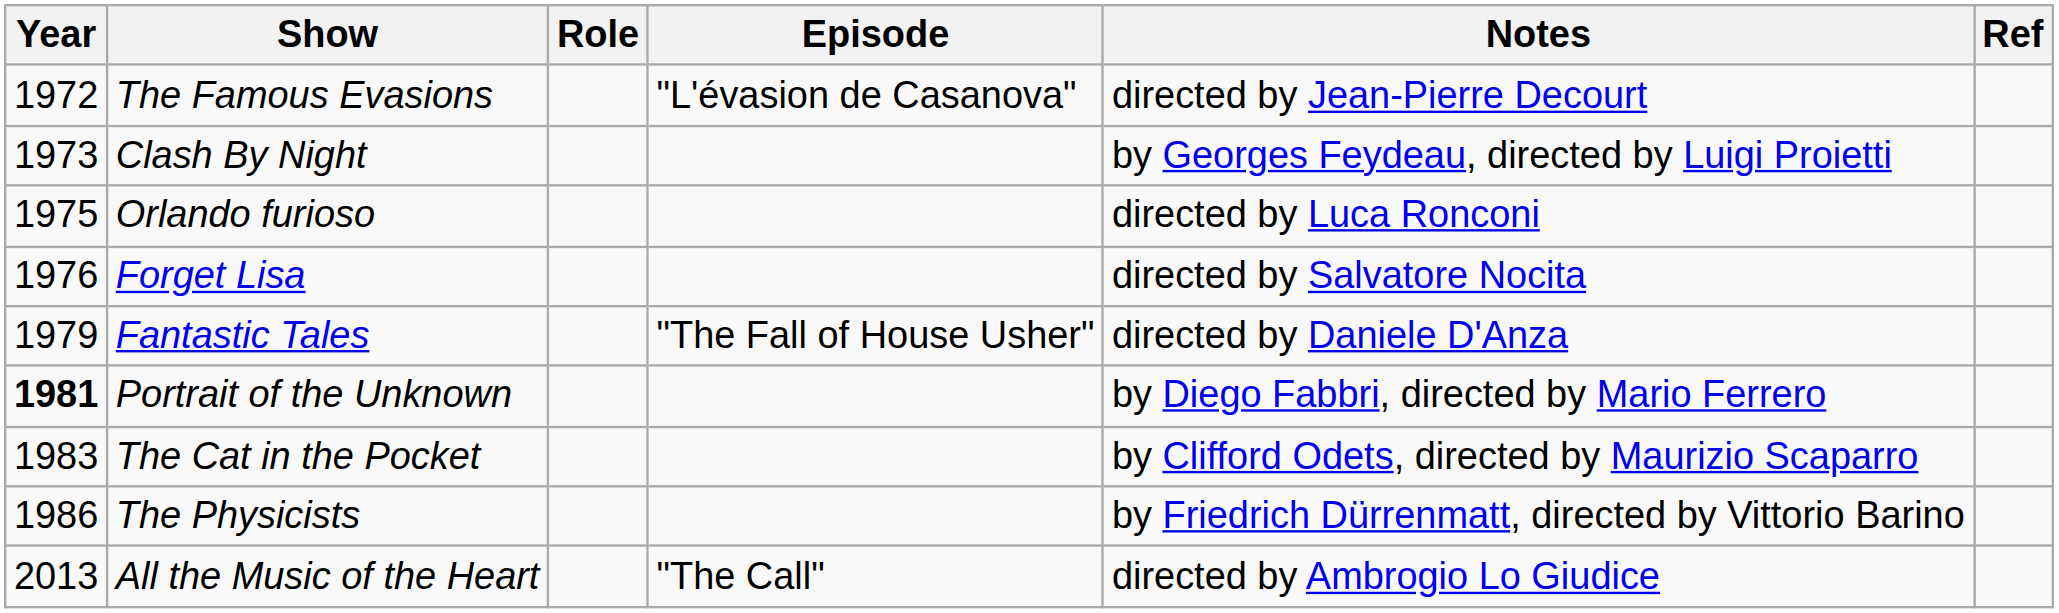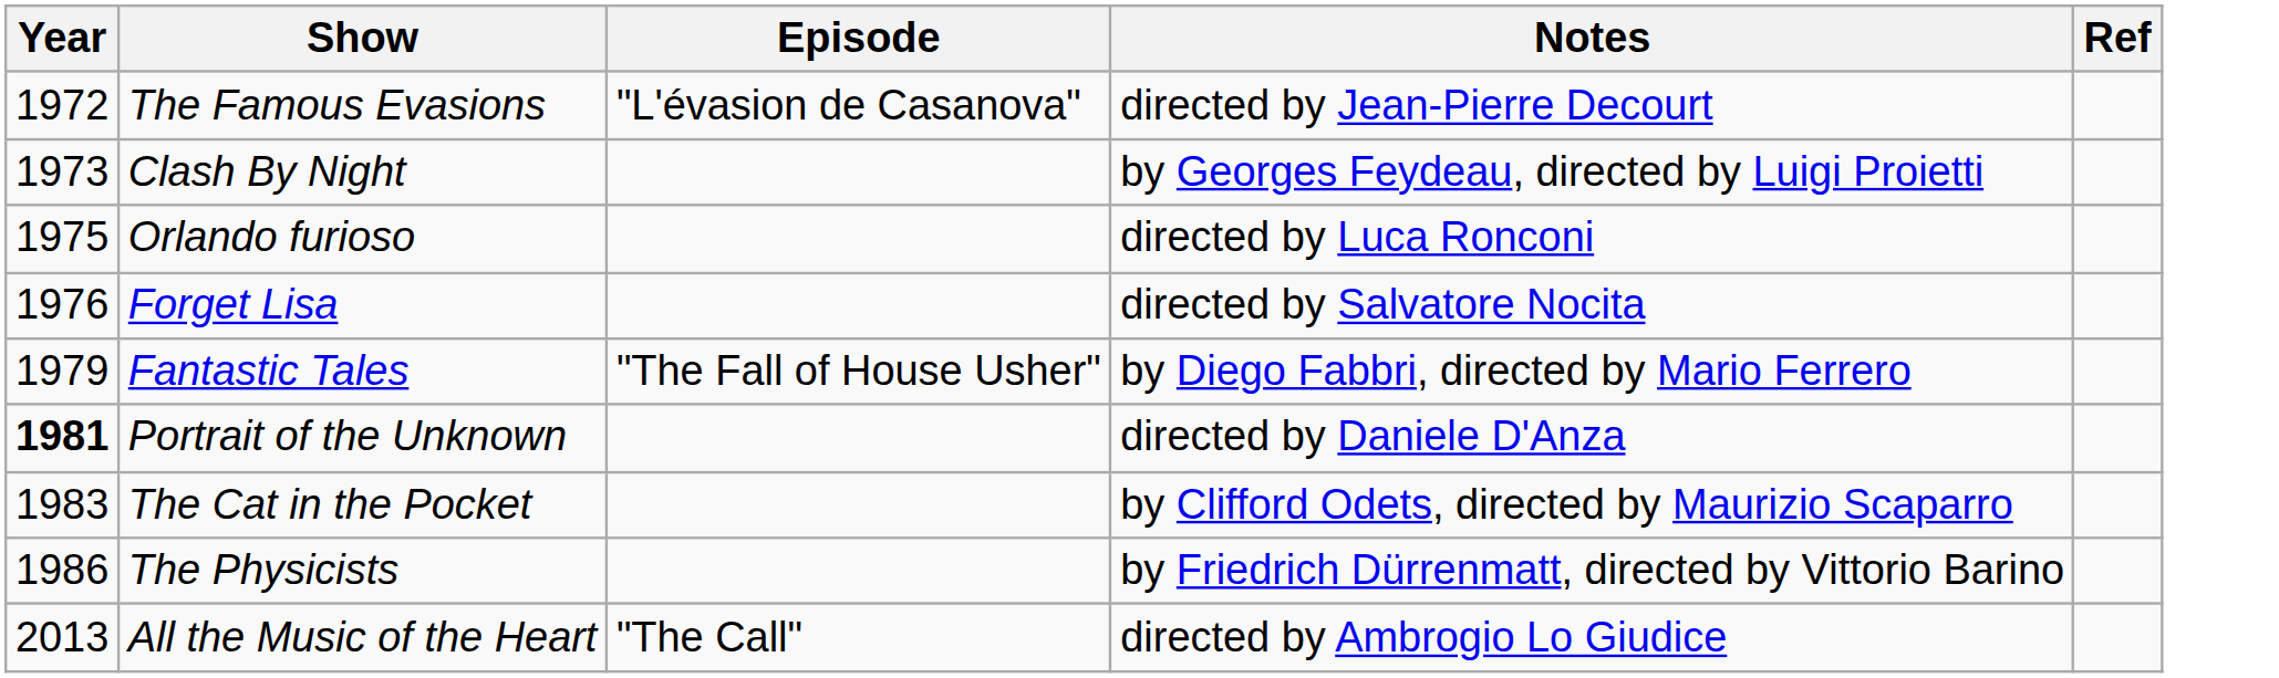 <table class="wikitable">
 <tr>
 <th>Year</th>
 <th>Show</th>
-<th>Role</th>
 <th>Episode</th>
 <th>Notes</th>
 <th>Ref</th>
 </tr>
 <tr>
 <td>1972</td>
 <td><em>The Famous Evasions</em></td>
-<td></td>
 <td>"L'évasion de Casanova"</td>
 <td>directed by <a href='#'>Jean-Pierre Decourt</a></td>
 <td></td>
 </tr>
 <tr>
 <td>1973</td>
 <td><em>Clash By Night</em></td>
 <td></td>
-<td></td>
 <td>by <a href='#'>Georges Feydeau</a>, directed by <a href='#'>Luigi Proietti</a></td>
 <td></td>
 </tr>
 <tr>
 <td>1975</td>
 <td><em>Orlando furioso</em></td>
-<td></td>
 <td></td>
 <td>directed by <a href='#'>Luca Ronconi</a></td>
 <td></td>
 </tr>
 <tr>
 <td>1976</td>
 <td><em><a href='#'>Forget Lisa</a></em></td>
 <td></td>
-<td></td>
 <td>directed by <a href='#'>Salvatore Nocita</a></td>
 <td></td>
 </tr>
 <tr>
 <td>1979</td>
 <td><em><a href='#'>Fantastic Tales</a></em></td>
-<td></td>
 <td>"The Fall of House Usher"</td>
-<td>directed by <a href='#'>Daniele D'Anza</a></td>
+<td>by <a href='#'>Diego Fabbri</a>, directed by <a href='#'>Mario Ferrero</a></td>
 <td></td>
 </tr>
 <tr>
 <td><strong>1981</strong></td>
 <td><em>Portrait of the Unknown</em></td>
 <td></td>
-<td></td>
-<td>by <a href='#'>Diego Fabbri</a>, directed by <a href='#'>Mario Ferrero</a></td>
+<td>directed by <a href='#'>Daniele D'Anza</a></td>
 <td></td>
 </tr>
 <tr>
 <td>1983</td>
 <td><em>The Cat in the Pocket</em></td>
-<td></td>
 <td></td>
 <td>by <a href='#'>Clifford Odets</a>, directed by <a href='#'>Maurizio Scaparro</a></td>
 <td></td>
 </tr>
 <tr>
 <td>1986</td>
 <td><em>The Physicists</em></td>
 <td></td>
-<td></td>
 <td>by <a href='#'>Friedrich Dürrenmatt</a>, directed by Vittorio Barino</td>
 <td></td>
 </tr>
 <tr>
 <td>2013</td>
 <td><em>All the Music of the Heart</em></td>
-<td></td>
 <td>"The Call"</td>
 <td>directed by <a href='#'>Ambrogio Lo Giudice</a></td>
 <td></td>
 </tr>
 </table>
